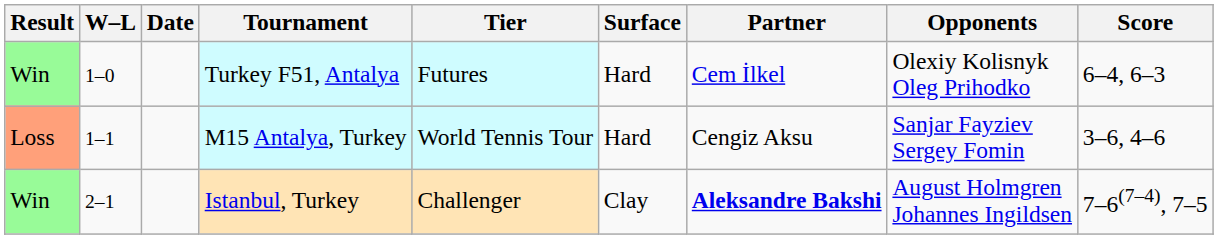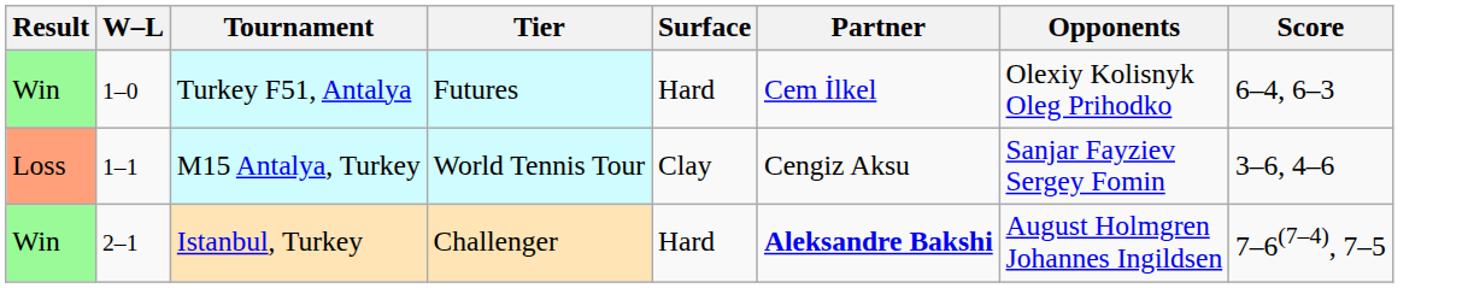 <table class="sortable wikitable">
 <tr>
 <th>Result</th>
 <th class=unsortable>W–L</th>
-<th>Date</th>
 <th>Tournament</th>
 <th>Tier</th>
 <th>Surface</th>
 <th>Partner</th>
 <th>Opponents</th>
 <th class=unsortable>Score</th>
 </tr>
 <tr>
 <td bgcolor=98FB98>Win</td>
 <td><small>1–0</small></td>
-<td></td>
 <td style=background:#cffcff>Turkey F51, <a href='#'>Antalya</a></td>
 <td style=background:#cffcff>Futures</td>
 <td>Hard</td>
 <td> <a href='#'>Cem İlkel</a></td>
 <td> Olexiy Kolisnyk <br> <a href='#'>Oleg Prihodko</a></td>
 <td>6–4, 6–3</td>
 </tr>
 <tr>
 <td bgcolor=FFA07A>Loss</td>
 <td><small>1–1</small></td>
-<td></td>
 <td style=background:#cffcff>M15 <a href='#'>Antalya</a>, Turkey</td>
 <td style=background:#cffcff>World Tennis Tour</td>
-<td>Hard</td>
+<td>Clay</td>
 <td> Cengiz Aksu</td>
 <td> <a href='#'>Sanjar Fayziev</a><br> <a href='#'>Sergey Fomin</a></td>
 <td>3–6, 4–6</td>
 </tr>
 <tr>
 <td bgcolor=98FB98>Win</td>
 <td><small>2–1</small></td>
-<td><a href='#'></a></td>
 <td style="background:moccasin;"><a href='#'>Istanbul</a>, Turkey</td>
 <td style="background:moccasin;">Challenger</td>
-<td>Clay</td>
+<td>Hard</td>
 <td><strong> <a href='#'>Aleksandre Bakshi</a></strong></td>
 <td> <a href='#'>August Holmgren</a><br> <a href='#'>Johannes Ingildsen</a></td>
 <td>7–6<sup>(7–4)</sup>, 7–5</td>
 </tr>
 </table>
